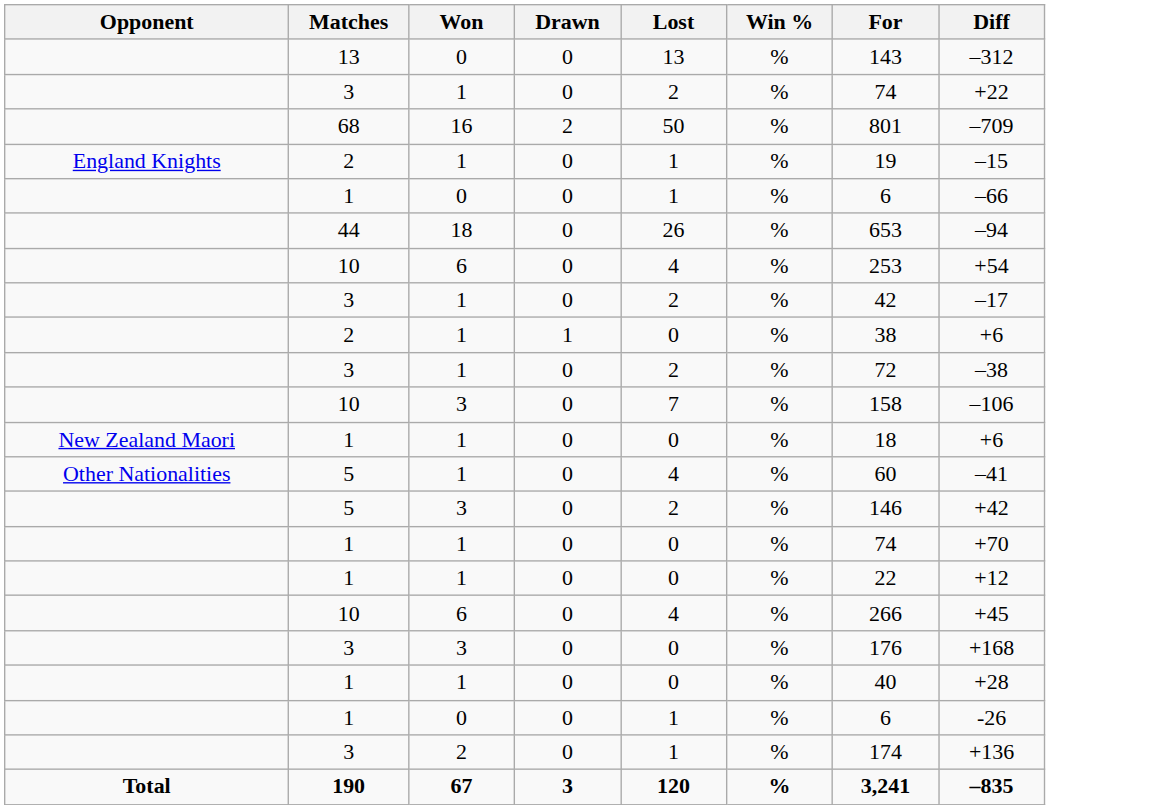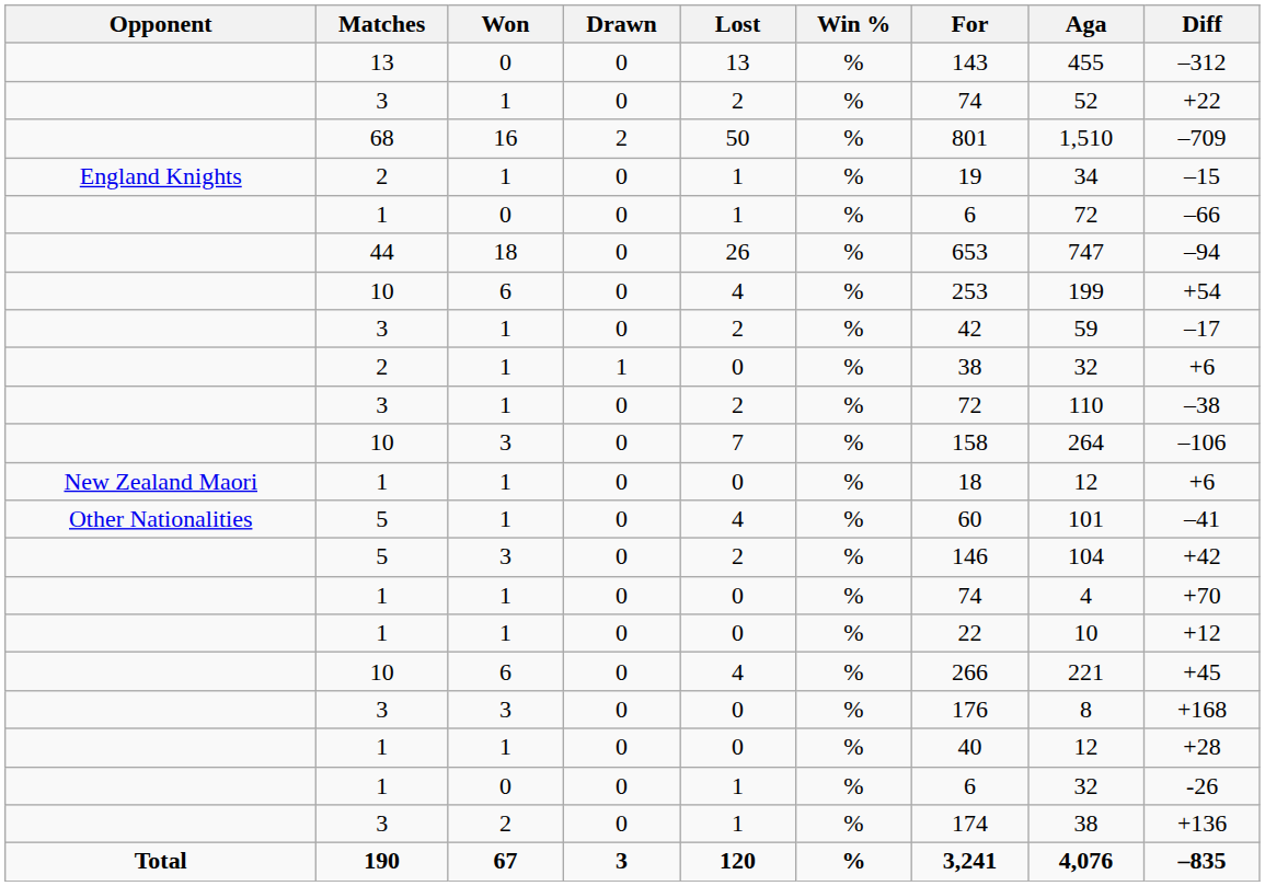 <table class="wikitable sortable" style="text-align:center" style="font-size:90%">
 <tr>
 <th style="width:200px;">Opponent</th>
 <th width="80">Matches</th>
 <th width="70">Won</th>
 <th width="70">Drawn</th>
 <th width="70">Lost</th>
 <th width="70">Win %</th>
 <th width="70">For</th>
+<th width="70">Aga</th>
 <th width="70">Diff</th>
 </tr>
 <tr>
 <td></td>
 <td>13</td>
 <td>0</td>
 <td>0</td>
 <td>13</td>
 <td>%</td>
 <td>143</td>
+<td>455</td>
 <td>–312</td>
 </tr>
 <tr>
 <td></td>
 <td>3</td>
 <td>1</td>
 <td>0</td>
 <td>2</td>
 <td>%</td>
 <td>74</td>
+<td>52</td>
 <td>+22</td>
 </tr>
 <tr>
 <td></td>
 <td>68</td>
 <td>16</td>
 <td>2</td>
 <td>50</td>
 <td>%</td>
 <td>801</td>
+<td>1,510</td>
 <td>–709</td>
 </tr>
 <tr>
 <td> <a href='#'>England Knights</a></td>
 <td>2</td>
 <td>1</td>
 <td>0</td>
 <td>1</td>
 <td>%</td>
 <td>19</td>
+<td>34</td>
 <td>–15</td>
 </tr>
 <tr>
 <td></td>
 <td>1</td>
 <td>0</td>
 <td>0</td>
 <td>1</td>
 <td>%</td>
 <td>6</td>
+<td>72</td>
 <td>–66</td>
 </tr>
 <tr>
 <td></td>
 <td>44</td>
 <td>18</td>
 <td>0</td>
 <td>26</td>
 <td>%</td>
 <td>653</td>
+<td>747</td>
 <td>–94</td>
 </tr>
 <tr>
 <td></td>
 <td>10</td>
 <td>6</td>
 <td>0</td>
 <td>4</td>
 <td>%</td>
 <td>253</td>
+<td>199</td>
 <td>+54</td>
 </tr>
 <tr>
 <td></td>
 <td>3</td>
 <td>1</td>
 <td>0</td>
 <td>2</td>
 <td>%</td>
 <td>42</td>
+<td>59</td>
 <td>–17</td>
 </tr>
 <tr>
 <td></td>
 <td>2</td>
 <td>1</td>
 <td>1</td>
 <td>0</td>
 <td>%</td>
 <td>38</td>
+<td>32</td>
 <td>+6</td>
 </tr>
 <tr>
 <td></td>
 <td>3</td>
 <td>1</td>
 <td>0</td>
 <td>2</td>
 <td>%</td>
 <td>72</td>
+<td>110</td>
 <td>–38</td>
 </tr>
 <tr>
 <td></td>
 <td>10</td>
 <td>3</td>
 <td>0</td>
 <td>7</td>
 <td>%</td>
 <td>158</td>
+<td>264</td>
 <td>–106</td>
 </tr>
 <tr>
 <td> <a href='#'>New Zealand Maori</a></td>
 <td>1</td>
 <td>1</td>
 <td>0</td>
 <td>0</td>
 <td>%</td>
 <td>18</td>
+<td>12</td>
 <td>+6</td>
 </tr>
 <tr>
 <td><a href='#'>Other Nationalities</a></td>
 <td>5</td>
 <td>1</td>
 <td>0</td>
 <td>4</td>
 <td>%</td>
 <td>60</td>
+<td>101</td>
 <td>–41</td>
 </tr>
 <tr>
 <td></td>
 <td>5</td>
 <td>3</td>
 <td>0</td>
 <td>2</td>
 <td>%</td>
 <td>146</td>
+<td>104</td>
 <td>+42</td>
 </tr>
 <tr>
 <td></td>
 <td>1</td>
 <td>1</td>
 <td>0</td>
 <td>0</td>
 <td>%</td>
 <td>74</td>
+<td>4</td>
 <td>+70</td>
 </tr>
 <tr>
 <td></td>
 <td>1</td>
 <td>1</td>
 <td>0</td>
 <td>0</td>
 <td>%</td>
 <td>22</td>
+<td>10</td>
 <td>+12</td>
 </tr>
 <tr>
 <td></td>
 <td>10</td>
 <td>6</td>
 <td>0</td>
 <td>4</td>
 <td>%</td>
 <td>266</td>
+<td>221</td>
 <td>+45</td>
 </tr>
 <tr>
 <td></td>
 <td>3</td>
 <td>3</td>
 <td>0</td>
 <td>0</td>
 <td>%</td>
 <td>176</td>
+<td>8</td>
 <td>+168</td>
 </tr>
 <tr>
 <td></td>
 <td>1</td>
 <td>1</td>
 <td>0</td>
 <td>0</td>
 <td>%</td>
 <td>40</td>
+<td>12</td>
 <td>+28</td>
 </tr>
 <tr>
 <td></td>
 <td>1</td>
 <td>0</td>
 <td>0</td>
 <td>1</td>
 <td>%</td>
 <td>6</td>
+<td>32</td>
 <td>-26</td>
 </tr>
 <tr>
 <td></td>
 <td>3</td>
 <td>2</td>
 <td>0</td>
 <td>1</td>
 <td>%</td>
 <td>174</td>
+<td>38</td>
 <td>+136</td>
 </tr>
 <tr class=sortbottom>
 <td><strong>Total</strong></td>
 <td><strong>190</strong></td>
 <td><strong>67</strong></td>
 <td><strong>3</strong></td>
 <td><strong>120</strong></td>
 <td><strong>%</strong></td>
 <td><strong>3,241</strong></td>
+<td><strong>4,076</strong></td>
 <td><strong>–835</strong></td>
 </tr>
 </table>
